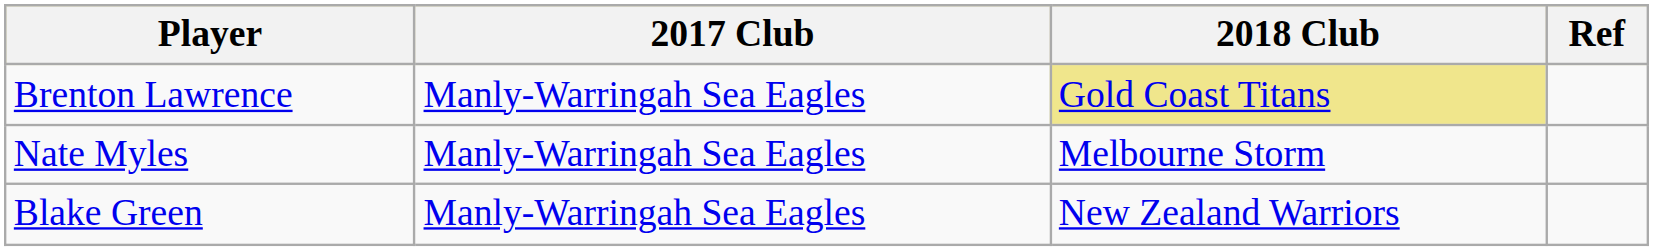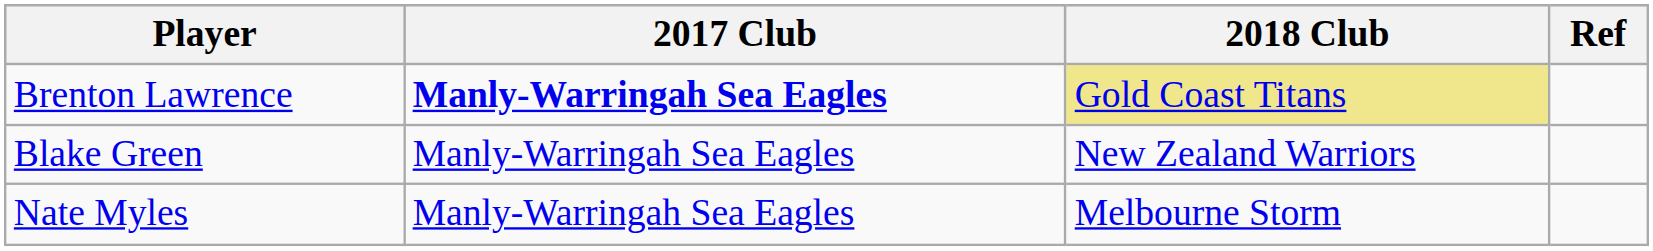 <table class="wikitable sortable" style="width:700px;">
 <tr bgcolor=#bdb76b>
 <th>Player</th>
 <th>2017 Club</th>
 <th>2018 Club</th>
 <th>Ref</th>
 </tr>
 <tr>
 <td data-sort-value="Lawrence, Brenton"><a href='#'>Brenton Lawrence</a></td>
+<td><strong> <a href='#'>Manly-Warringah Sea Eagles</a></strong></td>
+<td style="background: khaki;"> <a href='#'>Gold Coast Titans</a></td>
+<td></td>
+</tr>
+<tr>
+<td><a href='#'>Blake Green</a></td>
 <td> <a href='#'>Manly-Warringah Sea Eagles</a></td>
-<td style="background: khaki;"> <a href='#'>Gold Coast Titans</a></td>
+<td> <a href='#'>New Zealand Warriors</a></td>
 <td></td>
 </tr>
 <tr>
 <td data-sort-value="Myles, Nate"><a href='#'>Nate Myles</a></td>
 <td> <a href='#'>Manly-Warringah Sea Eagles</a></td>
 <td> <a href='#'>Melbourne Storm</a></td>
 <td></td>
 </tr>
-<tr>
-<td><a href='#'>Blake Green</a></td>
-<td> <a href='#'>Manly-Warringah Sea Eagles</a></td>
-<td> <a href='#'>New Zealand Warriors</a></td>
-<td></td>
-</tr>
 </table>
